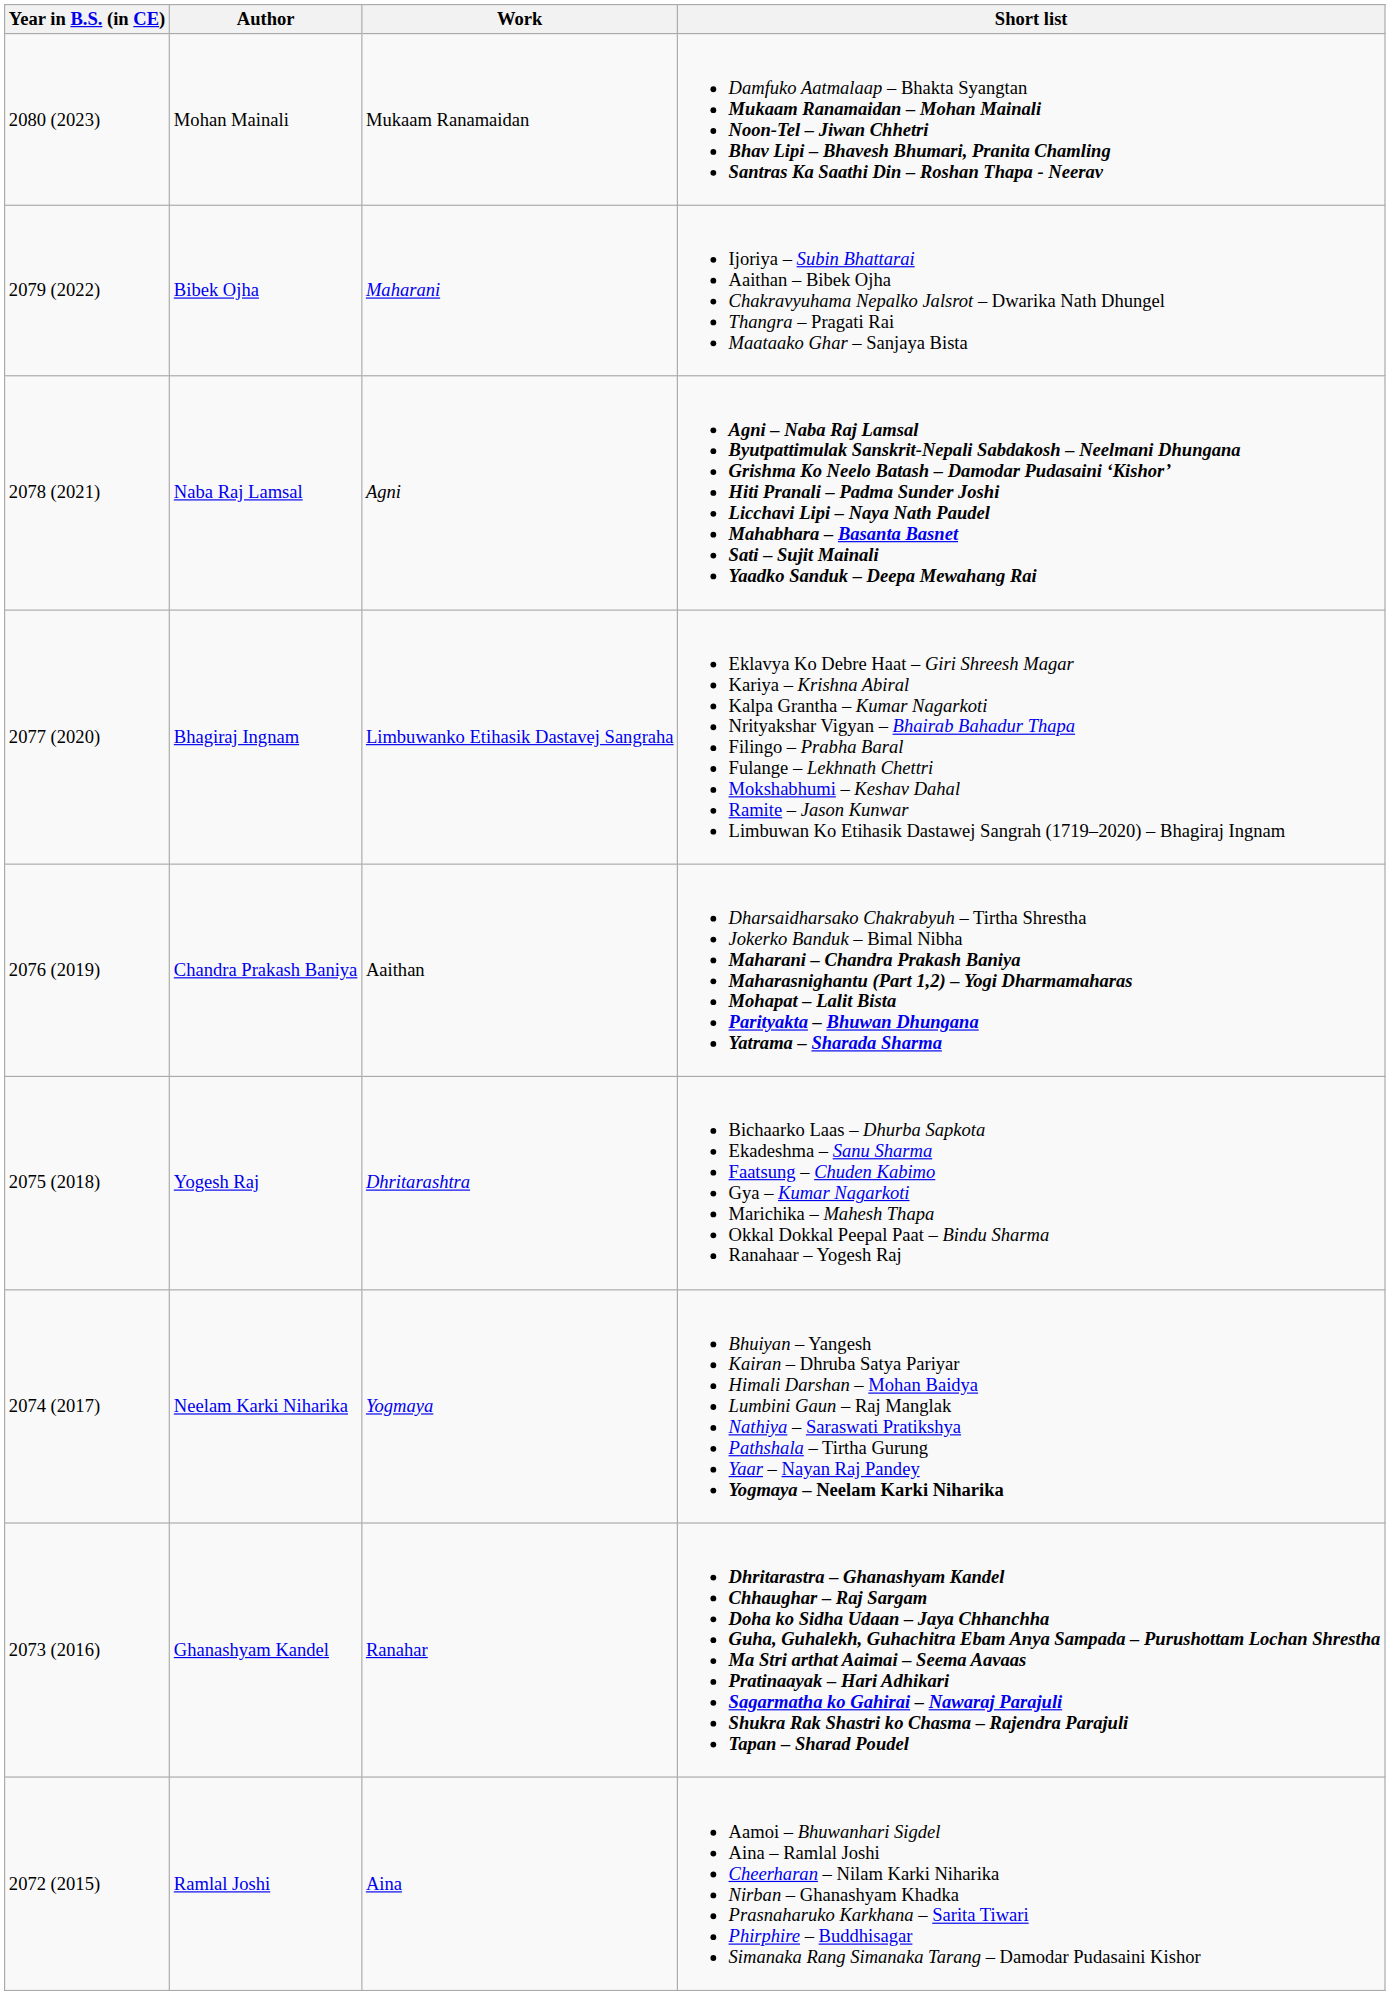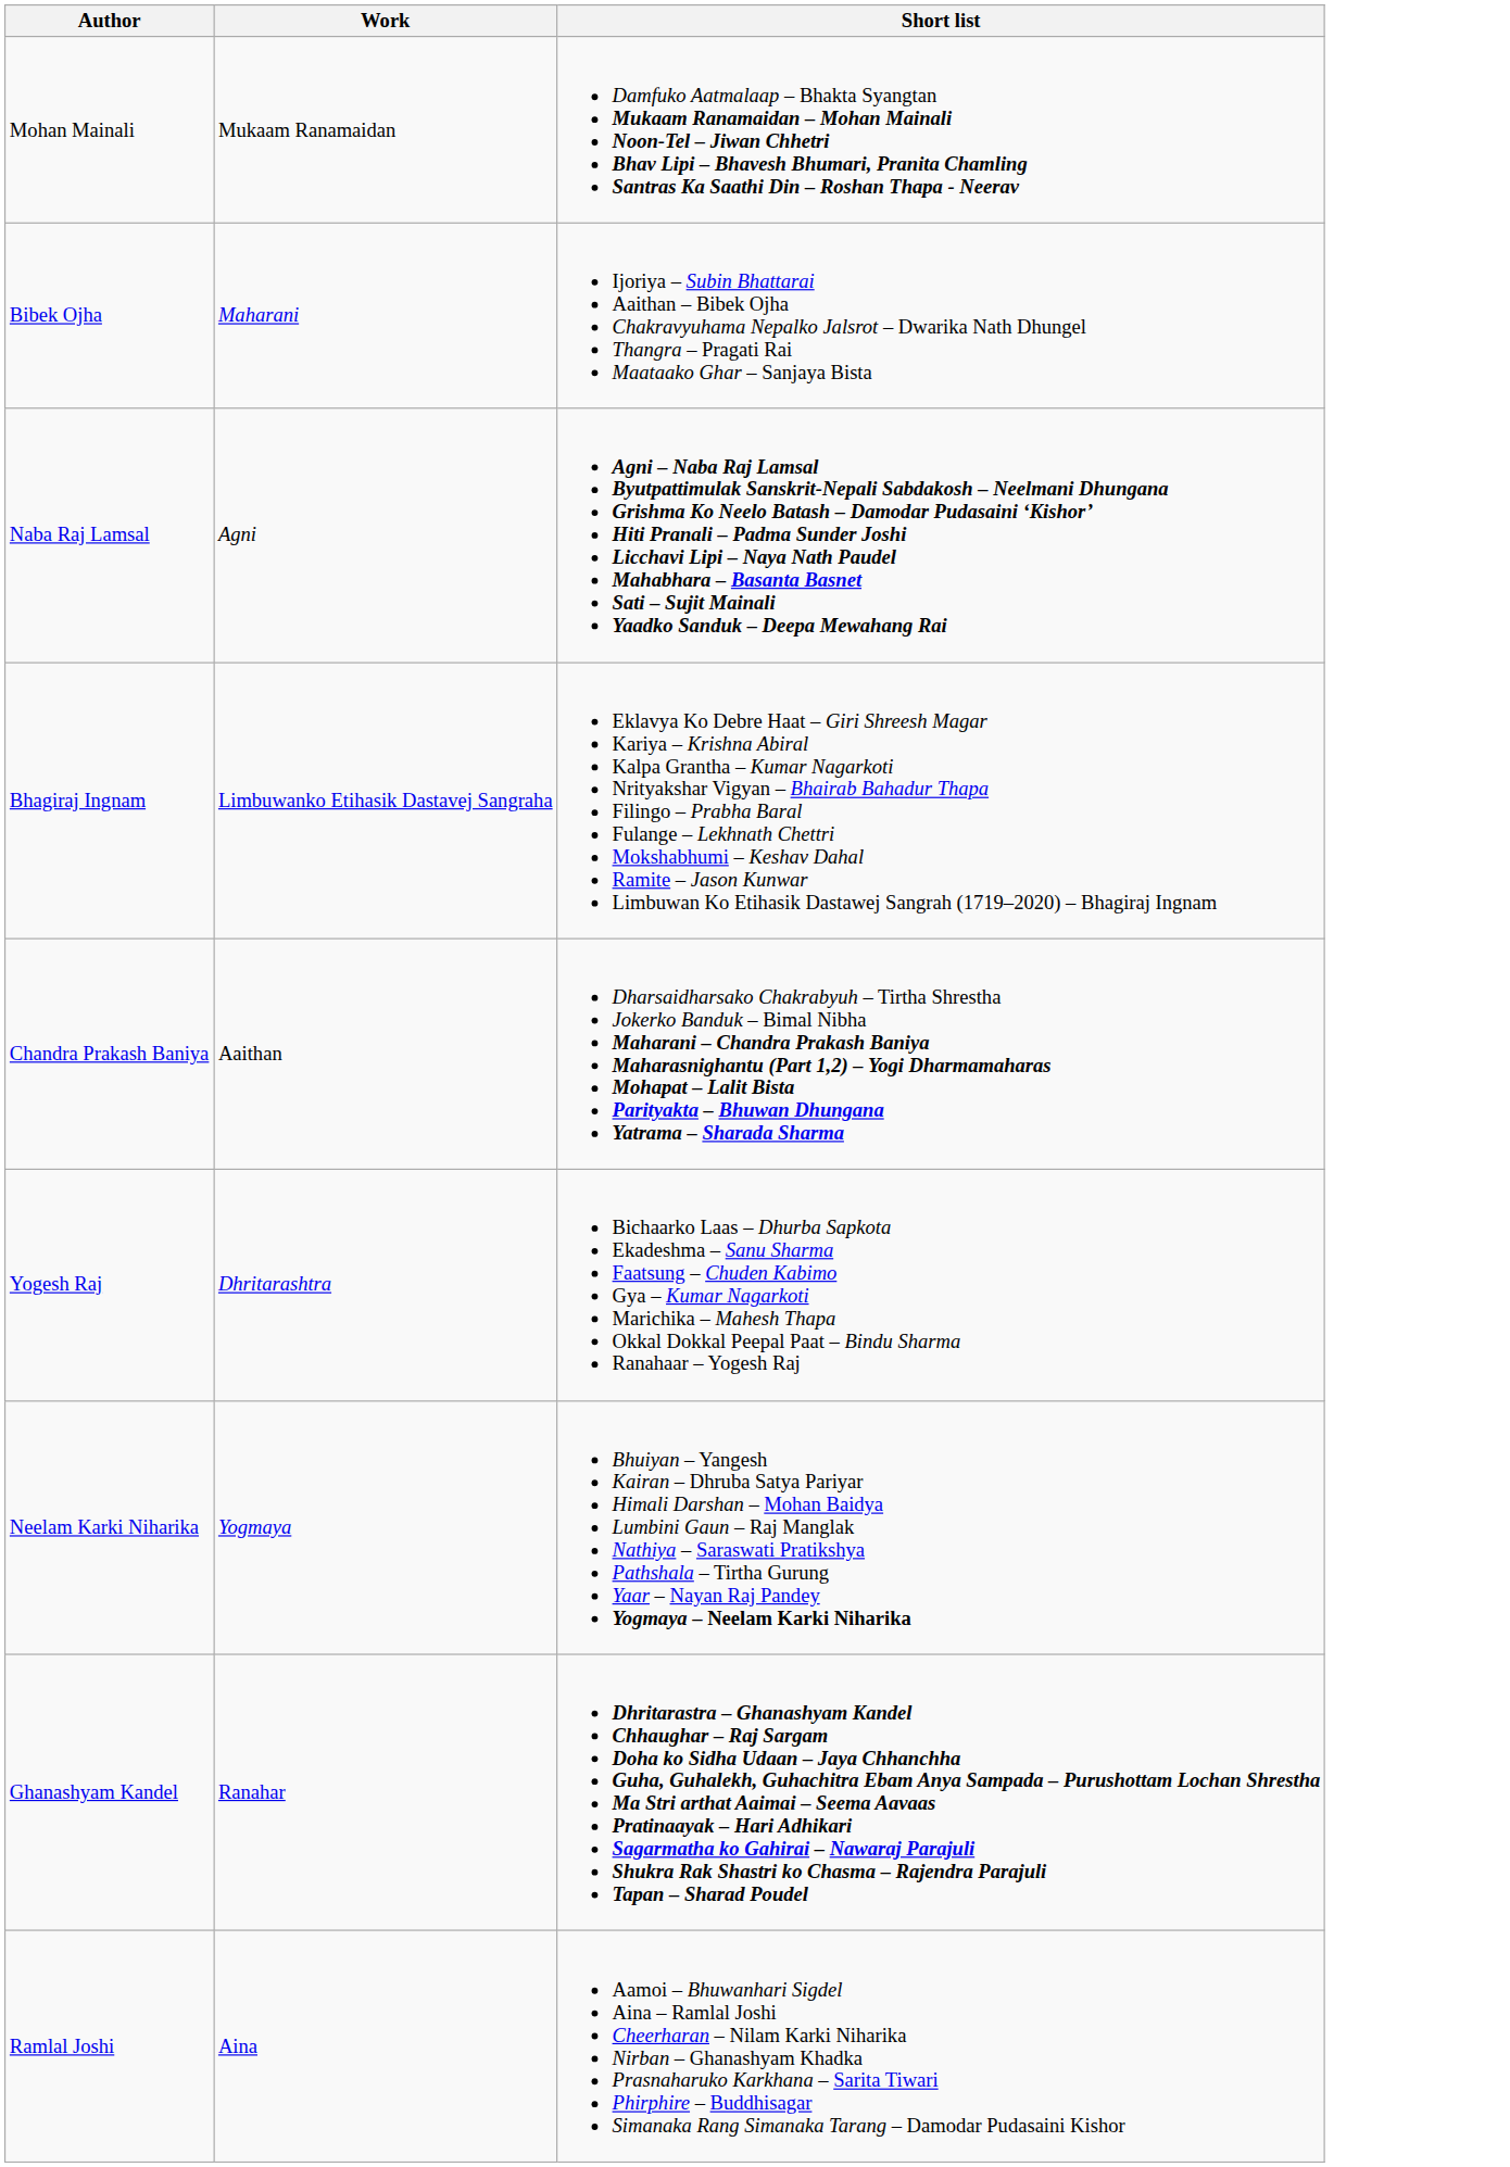 <table class="wikitable sortable mw-collapsible">
 <tr>
-<th style="font-weight:bold;">Year in <a href='#'>B.S.</a> (in <a href='#'>CE</a>)</th>
 <th style="font-weight:bold;">Author</th>
 <th style="font-weight:bold;">Work</th>
 <th>Short list</th>
 </tr>
 <tr>
-<td>2080 (2023)</td>
 <td>Mohan Mainali</td>
 <td>Mukaam Ranamaidan</td>
 <td><br><ul><li><em>Damfuko Aatmalaap</em> – Bhakta Syangtan</li><li><strong><em>Mukaam Ranamaidan<em> – Mohan Mainali<strong></li><li></em>Noon-Tel<em> – Jiwan Chhetri</li><li></em>Bhav Lipi<em> – Bhavesh Bhumari, Pranita Chamling</li><li></em>Santras Ka Saathi Din<em> – Roshan Thapa - Neerav</li></ul></td>
 </tr>
 <tr>
-<td>2079 (2022)</td>
 <td><a href='#'>Bibek Ojha</a></td>
 <td><em><a href='#'>Maharani</a></em></td>
 <td><br><ul><li></em>Ijoriya<em> – <a href='#'>Subin Bhattarai</a></li><li></em></strong>Aaithan</em> – Bibek Ojha</strong></li><li><em>Chakravyuhama Nepalko Jalsrot</em> – Dwarika Nath Dhungel</li><li><em>Thangra</em> – Pragati Rai</li><li><em>Maataako Ghar</em> – Sanjaya Bista</li></ul></td>
 </tr>
 <tr>
-<td>2078 (2021)</td>
 <td><a href='#'>Naba Raj Lamsal</a></td>
 <td><em>Agni</em></td>
 <td><br><ul><li><strong><em>Agni<em> – Naba Raj Lamsal<strong></li><li></em>Byutpattimulak Sanskrit-Nepali Sabdakosh<em> – Neelmani Dhungana</li><li></em>Grishma Ko Neelo Batash<em> – Damodar Pudasaini ‘Kishor’</li><li></em>Hiti Pranali<em> – Padma Sunder Joshi</li><li></em>Licchavi Lipi<em> – Naya Nath Paudel</li><li></em>Mahabhara<em> – <a href='#'>Basanta Basnet</a></li><li></em>Sati<em> – Sujit Mainali</li><li></em>Yaadko Sanduk<em> – Deepa Mewahang Rai</li></ul></td>
 </tr>
 <tr>
-<td>2077 (2020)</td>
 <td><a href='#'>Bhagiraj Ingnam</a></td>
 <td></em><a href='#'>Limbuwanko Etihasik Dastavej Sangraha</a><em></td>
 <td><br><ul><li></em>Eklavya Ko Debre Haat<em> – Giri Shreesh Magar</li><li></em>Kariya<em> – Krishna Abiral</li><li></em>Kalpa Grantha<em> – Kumar Nagarkoti</li><li></em>Nrityakshar Vigyan<em> – <a href='#'>Bhairab Bahadur Thapa</a></li><li></em>Filingo<em> – Prabha Baral</li><li></em>Fulange<em> – Lekhnath Chettri</li><li></em><a href='#'>Mokshabhumi</a><em> – Keshav Dahal</li><li></em><a href='#'>Ramite</a><em> – Jason Kunwar</li><li></em></strong>Limbuwan Ko Etihasik Dastawej Sangrah (1719–2020)</em> – Bhagiraj Ingnam</strong></li></ul></td>
 </tr>
 <tr>
-<td>2076 (2019)</td>
 <td><a href='#'>Chandra Prakash Baniya</a></td>
 <td>Aaithan</td>
 <td><br><ul><li><em>Dharsaidharsako Chakrabyuh</em> – Tirtha Shrestha</li><li><em>Jokerko Banduk</em> – Bimal Nibha</li><li><strong><em>Maharani<em> – Chandra Prakash Baniya<strong></li><li></em>Maharasnighantu (Part 1,2)<em> – Yogi Dharmamaharas</li><li></em>Mohapat<em> – Lalit Bista</li><li></em><a href='#'>Parityakta</a><em> – <a href='#'>Bhuwan Dhungana</a></li><li></em>Yatrama<em> – <a href='#'>Sharada Sharma</a></li></ul></td>
 </tr>
 <tr>
-<td>2075 (2018)</td>
 <td><a href='#'>Yogesh Raj</a></td>
 <td><a href='#'><em>Dhritarashtra</em></a></td>
 <td><br><ul><li></em>Bichaarko Laas<em> – Dhurba Sapkota</li><li></em>Ekadeshma<em> – <a href='#'>Sanu Sharma</a></li><li></em><a href='#'>Faatsung</a><em> – <a href='#'>Chuden Kabimo</a></li><li></em>Gya<em> – <a href='#'>Kumar Nagarkoti</a></li><li></em>Marichika<em> – Mahesh Thapa</li><li></em>Okkal Dokkal Peepal Paat<em> – Bindu Sharma</li><li></em></strong>Ranahaar</em> – Yogesh Raj</strong></li></ul></td>
 </tr>
 <tr>
-<td>2074 (2017)</td>
 <td><a href='#'>Neelam Karki Niharika</a></td>
 <td><a href='#'><em>Yogmaya</em></a></td>
 <td><br><ul><li><em>Bhuiyan</em> – Yangesh</li><li><em>Kairan</em> – Dhruba Satya Pariyar</li><li><em>Himali Darshan</em> – <a href='#'>Mohan Baidya</a></li><li><em>Lumbini Gaun</em> – Raj Manglak</li><li><em><a href='#'>Nathiya</a></em> – <a href='#'>Saraswati Pratikshya</a></li><li><em><a href='#'>Pathshala</a></em> – Tirtha Gurung</li><li><em><a href='#'>Yaar</a></em> – <a href='#'>Nayan Raj Pandey</a></li><li><strong><em>Yogmaya</em> – Neelam Karki Niharika</strong></li></ul></td>
 </tr>
 <tr>
-<td>2073 (2016)</td>
 <td><a href='#'>Ghanashyam Kandel</a></td>
 <td></em><a href='#'>Ranahar</a><em></td>
 <td><br><ul><li><strong><em>Dhritarastra<em> – Ghanashyam Kandel<strong></li><li></em>Chhaughar<em> – Raj Sargam</li><li></em>Doha ko Sidha Udaan<em> – Jaya Chhanchha</li><li></em>Guha, Guhalekh, Guhachitra Ebam Anya Sampada<em> – Purushottam Lochan Shrestha</li><li></em>Ma Stri arthat Aaimai<em> – Seema Aavaas</li><li></em>Pratinaayak<em> – Hari Adhikari</li><li></em><a href='#'>Sagarmatha ko Gahirai</a><em> – <a href='#'>Nawaraj Parajuli</a></li><li></em>Shukra Rak Shastri ko Chasma<em> – Rajendra Parajuli</li><li></em>Tapan<em> – Sharad Poudel</li></ul></td>
 </tr>
 <tr>
-<td>2072 (2015)</td>
 <td><a href='#'>Ramlal Joshi</a></td>
 <td><a href='#'></em>Aina<em></a></td>
 <td><br><ul><li></em>Aamoi<em> – Bhuwanhari Sigdel</li><li></em></strong>Aina</em> – Ramlal Joshi</strong></li><li><em><a href='#'>Cheerharan</a></em> – Nilam Karki Niharika</li><li><em>Nirban</em> – Ghanashyam Khadka</li><li><em>Prasnaharuko Karkhana</em> – <a href='#'>Sarita Tiwari</a></li><li><em><a href='#'>Phirphire</a></em> – <a href='#'>Buddhisagar</a></li><li><em>Simanaka Rang Simanaka Tarang</em> – Damodar Pudasaini Kishor</li></ul></td>
 </tr>
 </table>
